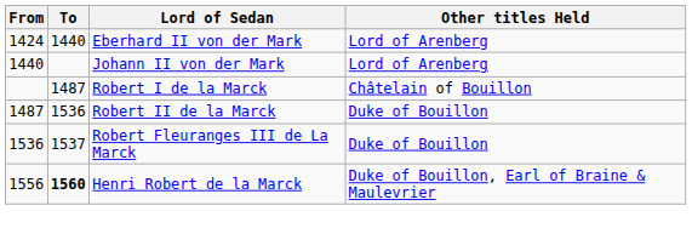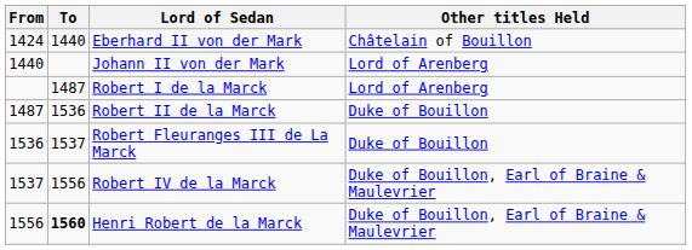 <table class="wikitable">
 <tr>
 <th>From</th>
 <th>To</th>
 <th>Lord of Sedan</th>
 <th>Other titles Held</th>
 </tr>
 <tr>
 <td>1424</td>
 <td>1440</td>
 <td><a href='#'>Eberhard II von der Mark</a></td>
-<td><a href='#'>Lord of Arenberg</a></td>
+<td><a href='#'>Châtelain</a> of <a href='#'>Bouillon</a></td>
 </tr>
 <tr>
 <td>1440</td>
 <td></td>
 <td><a href='#'>Johann II von der Mark</a></td>
 <td><a href='#'>Lord of Arenberg</a></td>
 </tr>
 <tr>
 <td></td>
 <td>1487</td>
 <td><a href='#'>Robert I de la Marck</a></td>
-<td><a href='#'>Châtelain</a> of <a href='#'>Bouillon</a></td>
+<td><a href='#'>Lord of Arenberg</a></td>
 </tr>
 <tr>
 <td>1487</td>
 <td>1536</td>
 <td><a href='#'>Robert II de la Marck</a></td>
 <td><a href='#'>Duke of Bouillon</a></td>
 </tr>
 <tr>
 <td>1536</td>
 <td>1537</td>
 <td><a href='#'>Robert Fleuranges III de La Marck</a></td>
 <td><a href='#'>Duke of Bouillon</a></td>
 </tr>
 <tr>
+<td>1537</td>
+<td>1556</td>
+<td><a href='#'>Robert IV de la Marck</a></td>
+<td><a href='#'>Duke of Bouillon</a>, <a href='#'>Earl of Braine & Maulevrier</a></td>
+</tr>
+<tr>
 <td>1556</td>
 <td><strong>1560</strong></td>
 <td><a href='#'>Henri Robert de la Marck</a></td>
 <td><a href='#'>Duke of Bouillon</a>, <a href='#'>Earl of Braine & Maulevrier</a></td>
 </tr>
 </table>
